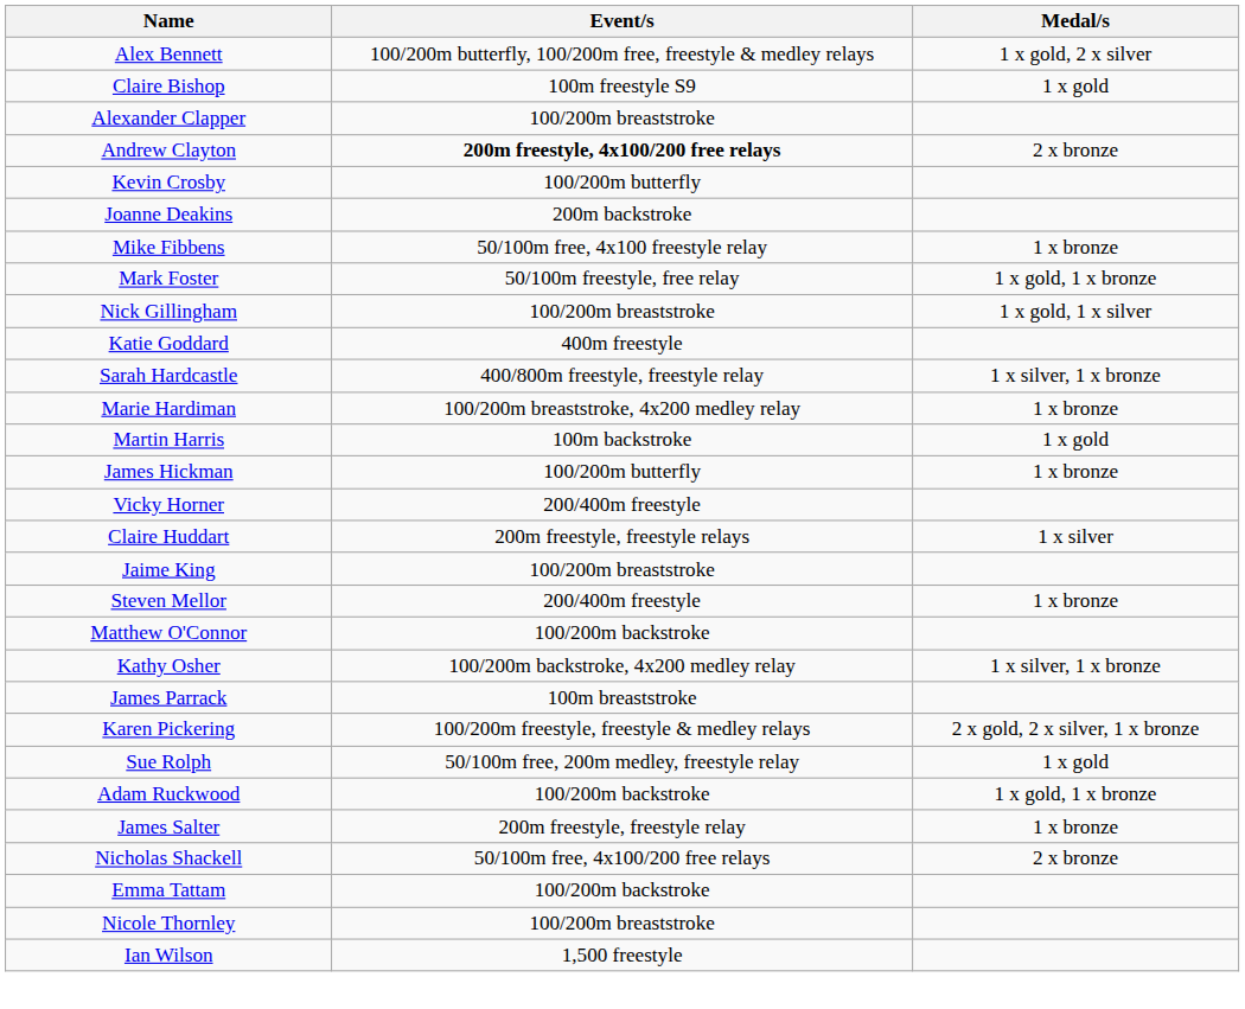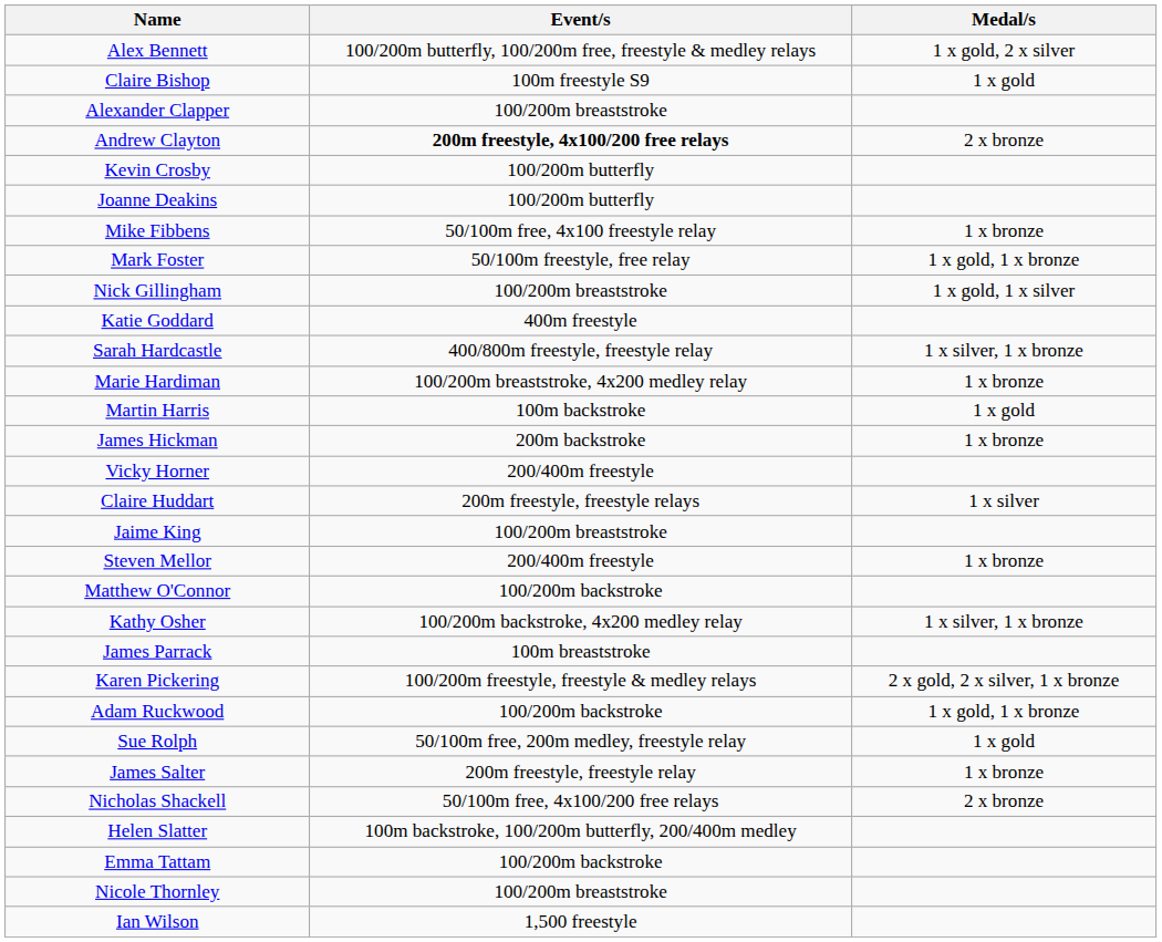 <table class="wikitable" style="text-align: center">
 <tr>
 <th width=250>Name</th>
 <th width=450>Event/s</th>
 <th width=250>Medal/s</th>
 </tr>
 <tr>
 <td><a href='#'>Alex Bennett</a></td>
 <td>100/200m butterfly, 100/200m free, freestyle & medley relays</td>
 <td>1 x gold, 2 x silver</td>
 </tr>
 <tr>
 <td><a href='#'>Claire Bishop</a></td>
 <td>100m freestyle S9</td>
 <td>1 x gold</td>
 </tr>
 <tr>
 <td><a href='#'>Alexander Clapper</a></td>
 <td>100/200m breaststroke</td>
 <td></td>
 </tr>
 <tr>
 <td><a href='#'>Andrew Clayton</a></td>
 <td><strong>200m freestyle, 4x100/200 free relays</strong></td>
 <td>2 x bronze</td>
 </tr>
 <tr>
 <td><a href='#'>Kevin Crosby</a></td>
 <td>100/200m butterfly</td>
 <td></td>
 </tr>
 <tr>
 <td><a href='#'>Joanne Deakins</a></td>
-<td>200m backstroke</td>
+<td>100/200m butterfly</td>
 <td></td>
 </tr>
 <tr>
 <td><a href='#'>Mike Fibbens</a></td>
 <td>50/100m free, 4x100 freestyle relay</td>
 <td>1 x bronze</td>
 </tr>
 <tr>
 <td><a href='#'>Mark Foster</a></td>
 <td>50/100m freestyle,  free relay</td>
 <td>1 x gold, 1 x bronze</td>
 </tr>
 <tr>
 <td><a href='#'>Nick Gillingham</a></td>
 <td>100/200m breaststroke</td>
 <td>1 x gold, 1 x silver</td>
 </tr>
 <tr>
 <td><a href='#'>Katie Goddard</a></td>
 <td>400m freestyle</td>
 <td></td>
 </tr>
 <tr>
 <td><a href='#'>Sarah Hardcastle</a></td>
 <td>400/800m freestyle,  freestyle relay</td>
 <td>1 x silver, 1 x  bronze</td>
 </tr>
 <tr>
 <td><a href='#'>Marie Hardiman</a></td>
 <td>100/200m breaststroke, 4x200 medley relay</td>
 <td>1 x bronze</td>
 </tr>
 <tr>
 <td><a href='#'>Martin Harris</a></td>
 <td>100m backstroke</td>
 <td>1 x gold</td>
 </tr>
 <tr>
 <td><a href='#'>James Hickman</a></td>
-<td>100/200m butterfly</td>
+<td>200m backstroke</td>
 <td>1 x bronze</td>
 </tr>
 <tr>
 <td><a href='#'>Vicky Horner</a></td>
 <td>200/400m freestyle</td>
 <td></td>
 </tr>
 <tr>
 <td><a href='#'>Claire Huddart</a></td>
 <td>200m freestyle, freestyle relays</td>
 <td>1 x silver</td>
 </tr>
 <tr>
 <td><a href='#'>Jaime King</a></td>
 <td>100/200m breaststroke</td>
 <td></td>
 </tr>
 <tr>
 <td><a href='#'>Steven Mellor</a></td>
 <td>200/400m freestyle</td>
 <td>1 x bronze</td>
 </tr>
 <tr>
 <td><a href='#'>Matthew O'Connor</a></td>
 <td>100/200m backstroke</td>
 <td></td>
 </tr>
 <tr>
 <td><a href='#'>Kathy Osher</a></td>
 <td>100/200m backstroke, 4x200 medley relay</td>
 <td>1 x silver, 1 x bronze</td>
 </tr>
 <tr>
 <td><a href='#'>James Parrack</a></td>
 <td>100m breaststroke</td>
 <td></td>
 </tr>
 <tr>
 <td><a href='#'>Karen Pickering</a></td>
 <td>100/200m freestyle, freestyle & medley relays</td>
 <td>2 x gold, 2 x silver, 1 x bronze</td>
 </tr>
 <tr>
+<td><a href='#'>Adam Ruckwood</a></td>
+<td>100/200m backstroke</td>
+<td>1 x gold, 1 x bronze</td>
+</tr>
+<tr>
 <td><a href='#'>Sue Rolph</a></td>
 <td>50/100m free, 200m medley,  freestyle relay</td>
 <td>1 x gold</td>
-</tr>
-<tr>
-<td><a href='#'>Adam Ruckwood</a></td>
-<td>100/200m backstroke</td>
-<td>1 x gold, 1 x bronze</td>
 </tr>
 <tr>
 <td><a href='#'>James Salter</a></td>
 <td>200m freestyle,  freestyle relay</td>
 <td>1 x bronze</td>
 </tr>
 <tr>
 <td><a href='#'>Nicholas Shackell</a></td>
 <td>50/100m free, 4x100/200 free relays</td>
 <td>2 x bronze</td>
+</tr>
+<tr>
+<td><a href='#'>Helen Slatter</a></td>
+<td>100m backstroke, 100/200m butterfly, 200/400m medley</td>
+<td></td>
 </tr>
 <tr>
 <td><a href='#'>Emma Tattam</a></td>
 <td>100/200m backstroke</td>
 <td></td>
 </tr>
 <tr>
 <td><a href='#'>Nicole Thornley</a></td>
 <td>100/200m breaststroke</td>
 <td></td>
 </tr>
 <tr>
 <td><a href='#'>Ian Wilson</a></td>
 <td>1,500 freestyle</td>
 <td></td>
 </tr>
 </table>
